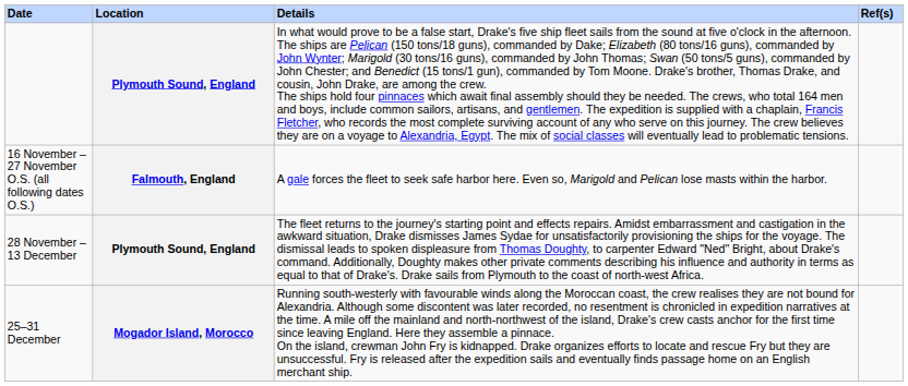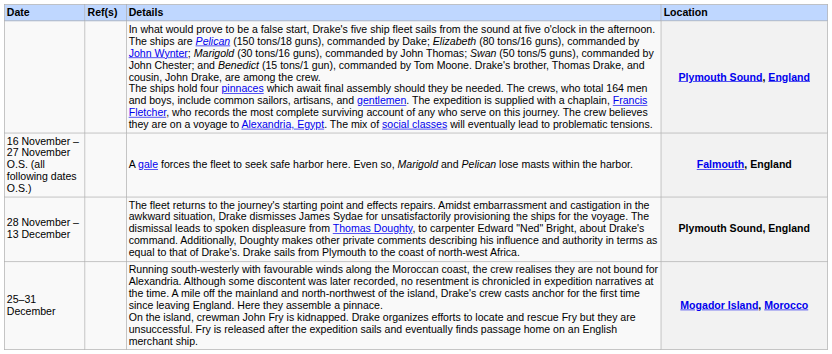 <table class="wikitable  sortable">
 <tr>
 <td bgcolor="#BFD7FF" ! scope="col" style="width: 115px;"><strong>Date</strong></td>
+<td width="5%" bgcolor="#BFD7FF"><strong>Ref(s)</strong></td>
+<td class="unsortable" width="65%" bgcolor="#BFD7FF"><strong>Details</strong></td>
 <td bgcolor="#BFD7FF"><strong>Location</strong></td>
-<td class="unsortable" width="65%" bgcolor="#BFD7FF"><strong>Details</strong></td>
-<td width="5%" bgcolor="#BFD7FF"><strong>Ref(s)</strong></td>
 </tr>
 <tr>
 <td></td>
+<td></td>
+<td>In what would prove to be a false start, Drake's five ship fleet sails from the sound at five o'clock in the afternoon.  The ships are <em><a href='#'>Pelican</a></em> (150 tons/18 guns), commanded by Dake; <em>Elizabeth</em> (80 tons/16 guns), commanded by <a href='#'>John Wynter</a>; <em>Marigold</em> (30 tons/16 guns), commanded by John Thomas; <em>Swan</em> (50 tons/5 guns), commanded by John Chester; and <em>Benedict</em> (15 tons/1 gun), commanded by Tom Moone. Drake's brother, Thomas Drake, and cousin, John Drake, are among the crew.<br>The ships hold four <a href='#'>pinnaces</a> which await final assembly should they be needed. The crews, who total 164 men and boys, include common sailors, artisans, and <a href='#'>gentlemen</a>.  The expedition is supplied with a chaplain, <a href='#'>Francis Fletcher</a>, who records the most complete surviving account of any who serve on this journey.  The crew believes they are on a voyage to <a href='#'>Alexandria, Egypt</a>. The mix of <a href='#'>social classes</a> will eventually lead to problematic tensions.</td>
 <th scope=row style=text-align:center><strong><a href='#'>Plymouth Sound</a>, <a href='#'>England</a></strong><br></th>
-<td>In what would prove to be a false start, Drake's five ship fleet sails from the sound at five o'clock in the afternoon.  The ships are <em><a href='#'>Pelican</a></em> (150 tons/18 guns), commanded by Dake; <em>Elizabeth</em> (80 tons/16 guns), commanded by <a href='#'>John Wynter</a>; <em>Marigold</em> (30 tons/16 guns), commanded by John Thomas; <em>Swan</em> (50 tons/5 guns), commanded by John Chester; and <em>Benedict</em> (15 tons/1 gun), commanded by Tom Moone. Drake's brother, Thomas Drake, and cousin, John Drake, are among the crew.<br>The ships hold four <a href='#'>pinnaces</a> which await final assembly should they be needed. The crews, who total 164 men and boys, include common sailors, artisans, and <a href='#'>gentlemen</a>.  The expedition is supplied with a chaplain, <a href='#'>Francis Fletcher</a>, who records the most complete surviving account of any who serve on this journey.  The crew believes they are on a voyage to <a href='#'>Alexandria, Egypt</a>. The mix of <a href='#'>social classes</a> will eventually lead to problematic tensions.</td>
-<td></td>
 </tr>
 <tr>
 <td>16 November – 27 November O.S. (all following dates O.S.)</td>
+<td></td>
+<td>A <a href='#'>gale</a> forces the fleet to seek safe harbor here.  Even so, <em>Marigold</em> and <em>Pelican</em> lose masts within the harbor.</td>
 <th scope=row style=text-align:center><strong><a href='#'>Falmouth</a>, England</strong><br></th>
-<td>A <a href='#'>gale</a> forces the fleet to seek safe harbor here.  Even so, <em>Marigold</em> and <em>Pelican</em> lose masts within the harbor.</td>
-<td></td>
 </tr>
 <tr>
 <td>28 November – 13 December</td>
+<td></td>
+<td>The fleet returns to the journey's starting point and effects repairs.   Amidst embarrassment and castigation in the awkward situation, Drake dismisses James Sydae for unsatisfactorily provisioning the ships for the voyage.  The dismissal leads to spoken displeasure from <a href='#'>Thomas Doughty</a>, to carpenter Edward "Ned" Bright, about Drake's command.  Additionally, Doughty makes other private comments describing his influence and authority in terms as equal to that of Drake's. Drake sails from Plymouth to the coast of north-west Africa.</td>
 <th scope=row style=text-align:center><strong>Plymouth Sound, England</strong><br></th>
-<td>The fleet returns to the journey's starting point and effects repairs.   Amidst embarrassment and castigation in the awkward situation, Drake dismisses James Sydae for unsatisfactorily provisioning the ships for the voyage.  The dismissal leads to spoken displeasure from <a href='#'>Thomas Doughty</a>, to carpenter Edward "Ned" Bright, about Drake's command.  Additionally, Doughty makes other private comments describing his influence and authority in terms as equal to that of Drake's. Drake sails from Plymouth to the coast of north-west Africa.</td>
-<td></td>
 </tr>
 <tr>
 <td>25–31 December</td>
+<td></td>
+<td>Running south-westerly with favourable winds along the Moroccan coast, the crew realises they are not bound for Alexandria.  Although some discontent was later recorded, no resentment is chronicled in expedition narratives at the time. A mile off the mainland and north-northwest of the island, Drake's crew casts anchor for the first time since leaving England.  Here they assemble a pinnace.<br>On the island, crewman John Fry is kidnapped.  Drake organizes efforts to locate and rescue Fry but they are unsuccessful.  Fry is released after the expedition sails and eventually finds passage home on an English merchant ship.</td>
 <th scope=row style=text-align:center><a href='#'>Mogador Island</a>, <a href='#'>Morocco</a><br></th>
-<td>Running south-westerly with favourable winds along the Moroccan coast, the crew realises they are not bound for Alexandria.  Although some discontent was later recorded, no resentment is chronicled in expedition narratives at the time. A mile off the mainland and north-northwest of the island, Drake's crew casts anchor for the first time since leaving England.  Here they assemble a pinnace.<br>On the island, crewman John Fry is kidnapped.  Drake organizes efforts to locate and rescue Fry but they are unsuccessful.  Fry is released after the expedition sails and eventually finds passage home on an English merchant ship.</td>
-<td></td>
 </tr>
 </table>
